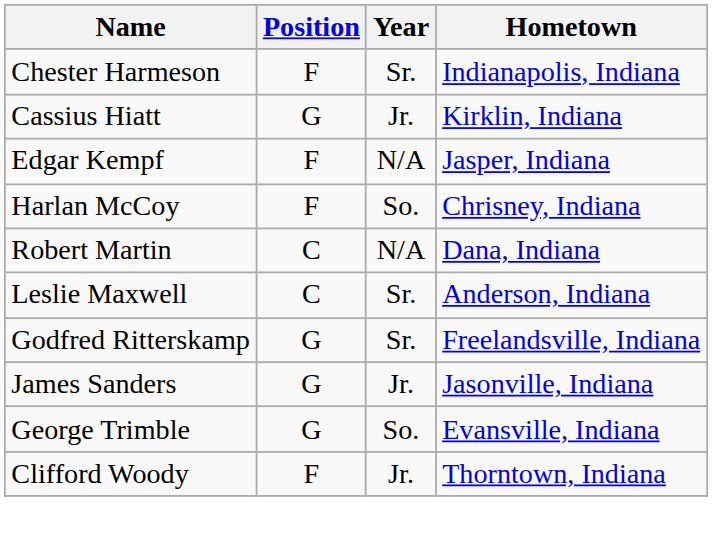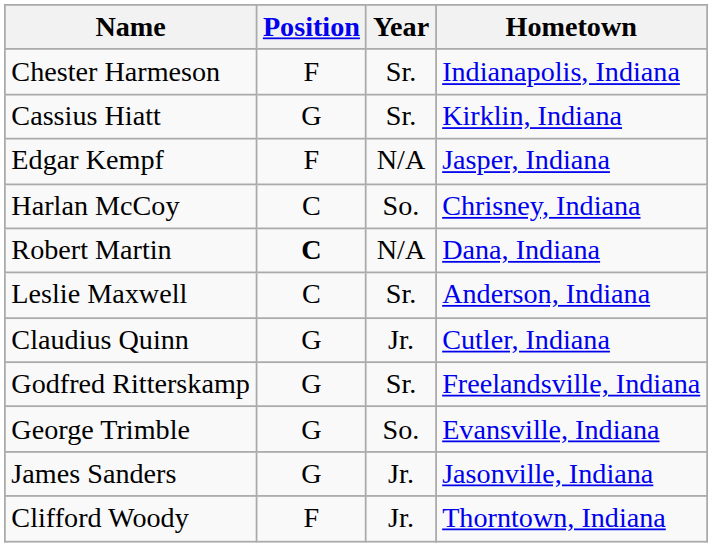 <table class="wikitable" style="text-align:center">
 <tr>
 <th>Name</th>
 <th><a href='#'>Position</a></th>
 <th>Year</th>
 <th>Hometown</th>
 </tr>
 <tr>
 <td style="text-align:left">Chester Harmeson</td>
 <td>F</td>
 <td>Sr.</td>
 <td style="text-align:left"><a href='#'>Indianapolis, Indiana</a></td>
 </tr>
 <tr>
 <td style="text-align:left">Cassius Hiatt</td>
 <td>G</td>
-<td>Jr.</td>
+<td>Sr.</td>
 <td style="text-align:left"><a href='#'>Kirklin, Indiana</a></td>
 </tr>
 <tr>
 <td style="text-align:left">Edgar Kempf</td>
 <td>F</td>
 <td>N/A</td>
 <td style="text-align:left"><a href='#'>Jasper, Indiana</a></td>
 </tr>
 <tr>
 <td style="text-align:left">Harlan McCoy</td>
-<td>F</td>
+<td>C</td>
 <td>So.</td>
 <td style="text-align:left"><a href='#'>Chrisney, Indiana</a></td>
 </tr>
 <tr>
 <td style="text-align:left">Robert Martin</td>
-<td>C</td>
+<td><strong>C</strong></td>
 <td>N/A</td>
 <td style="text-align:left"><a href='#'>Dana, Indiana</a></td>
 </tr>
 <tr>
 <td style="text-align:left">Leslie Maxwell</td>
 <td>C</td>
 <td>Sr.</td>
 <td style="text-align:left"><a href='#'>Anderson, Indiana</a></td>
 </tr>
 <tr>
+<td style="text-align:left">Claudius Quinn</td>
+<td>G</td>
+<td>Jr.</td>
+<td style="text-align:left"><a href='#'>Cutler, Indiana</a></td>
+</tr>
+<tr>
 <td style="text-align:left">Godfred Ritterskamp</td>
 <td>G</td>
 <td>Sr.</td>
 <td style="text-align:left"><a href='#'>Freelandsville, Indiana</a></td>
+</tr>
+<tr>
+<td style="text-align:left">George Trimble</td>
+<td>G</td>
+<td>So.</td>
+<td style="text-align:left"><a href='#'>Evansville, Indiana</a></td>
 </tr>
 <tr>
 <td style="text-align:left">James Sanders</td>
 <td>G</td>
 <td>Jr.</td>
 <td style="text-align:left"><a href='#'>Jasonville, Indiana</a></td>
 </tr>
 <tr>
-<td style="text-align:left">George Trimble</td>
-<td>G</td>
-<td>So.</td>
-<td style="text-align:left"><a href='#'>Evansville, Indiana</a></td>
-</tr>
-<tr>
 <td style="text-align:left">Clifford Woody</td>
 <td>F</td>
 <td>Jr.</td>
 <td style="text-align:left"><a href='#'>Thorntown, Indiana</a></td>
 </tr>
 </table>
